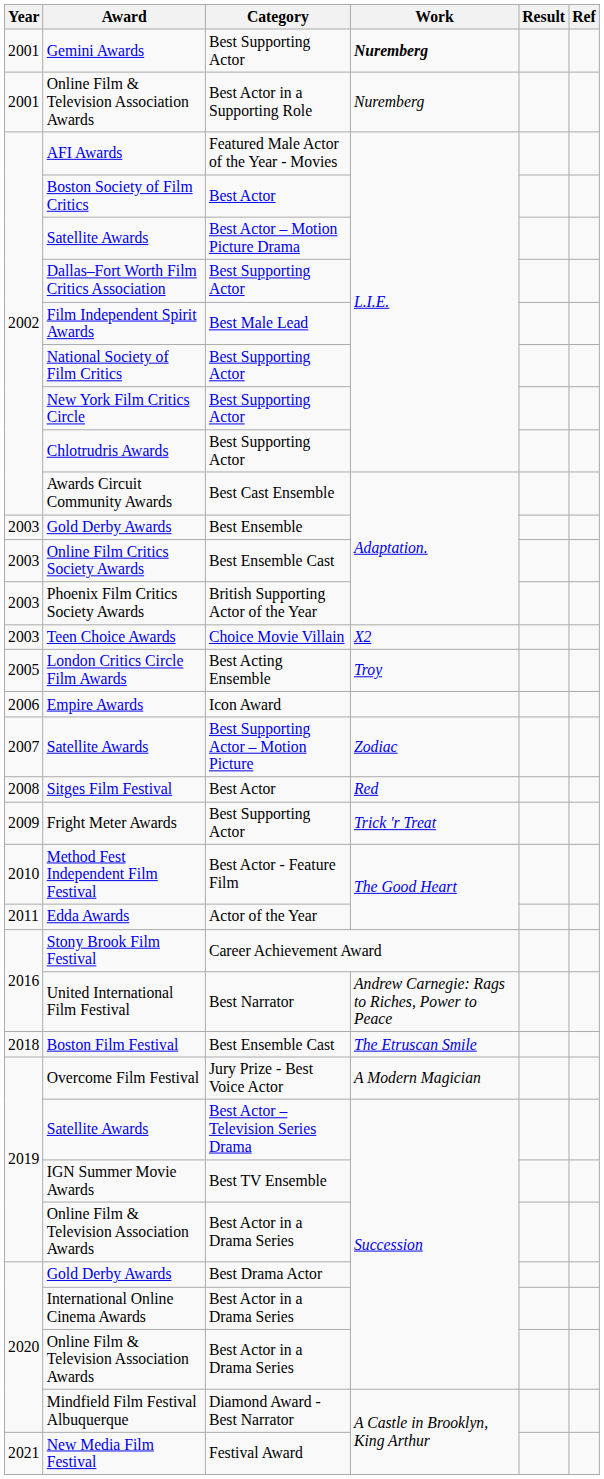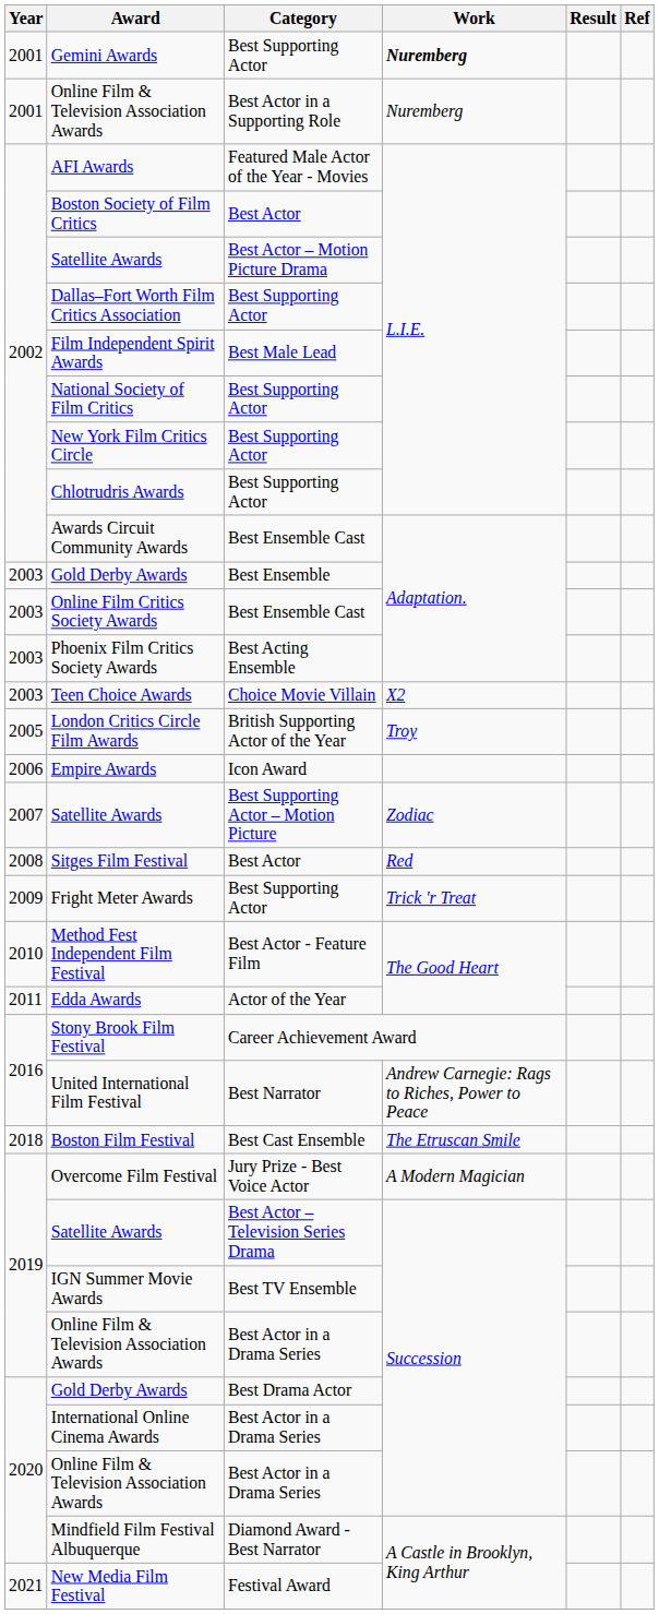 <table class="wikitable">
 <tr>
 <th>Year</th>
 <th>Award</th>
 <th>Category</th>
 <th>Work</th>
 <th>Result</th>
 <th>Ref</th>
 </tr>
 <tr>
 <td>2001</td>
 <td><a href='#'>Gemini Awards</a></td>
 <td>Best Supporting Actor</td>
 <td><strong><em>Nuremberg</em></strong></td>
 <td></td>
 <td></td>
 </tr>
 <tr>
 <td>2001</td>
 <td>Online Film & Television Association Awards</td>
 <td>Best Actor in a Supporting Role</td>
 <td><em>Nuremberg</em></td>
 <td></td>
 <td></td>
 </tr>
 <tr>
 <td rowspan=9>2002</td>
 <td><a href='#'>AFI Awards</a></td>
 <td>Featured Male Actor of the Year - Movies</td>
 <td rowspan="8"><em><a href='#'>L.I.E.</a></em></td>
 <td></td>
 <td></td>
 </tr>
 <tr>
 <td><a href='#'>Boston Society of Film Critics</a></td>
 <td><a href='#'>Best Actor</a></td>
 <td></td>
 <td></td>
 </tr>
 <tr>
 <td><a href='#'>Satellite Awards</a></td>
 <td><a href='#'>Best Actor – Motion Picture Drama</a></td>
 <td></td>
 <td></td>
 </tr>
 <tr>
 <td><a href='#'>Dallas–Fort Worth Film Critics Association</a></td>
 <td><a href='#'>Best Supporting Actor</a></td>
 <td></td>
 <td></td>
 </tr>
 <tr>
 <td><a href='#'>Film Independent Spirit Awards</a></td>
 <td><a href='#'>Best Male Lead</a></td>
 <td></td>
 <td></td>
 </tr>
 <tr>
 <td><a href='#'>National Society of Film Critics</a></td>
 <td><a href='#'>Best Supporting Actor</a></td>
 <td></td>
 <td></td>
 </tr>
 <tr>
 <td><a href='#'>New York Film Critics Circle</a></td>
 <td><a href='#'>Best Supporting Actor</a></td>
 <td></td>
 <td></td>
 </tr>
 <tr>
 <td><a href='#'>Chlotrudris Awards</a></td>
 <td>Best Supporting Actor</td>
 <td></td>
 <td></td>
 </tr>
 <tr>
 <td>Awards Circuit Community Awards</td>
-<td>Best Cast Ensemble</td>
+<td>Best Ensemble Cast</td>
 <td rowspan="4"><em><a href='#'>Adaptation.</a></em></td>
 <td></td>
 <td></td>
 </tr>
 <tr>
 <td>2003</td>
 <td><a href='#'>Gold Derby Awards</a></td>
 <td>Best Ensemble</td>
 <td></td>
 <td></td>
 </tr>
 <tr>
 <td>2003</td>
 <td><a href='#'>Online Film Critics Society Awards</a></td>
 <td>Best Ensemble Cast</td>
 <td></td>
 <td></td>
 </tr>
 <tr>
 <td>2003</td>
 <td>Phoenix Film Critics Society Awards</td>
-<td>British Supporting Actor of the Year</td>
+<td>Best Acting Ensemble</td>
 <td></td>
 <td></td>
 </tr>
 <tr>
 <td>2003</td>
 <td><a href='#'>Teen Choice Awards</a></td>
 <td><a href='#'>Choice Movie Villain</a></td>
 <td><em><a href='#'>X2</a></em></td>
 <td></td>
 <td></td>
 </tr>
 <tr>
 <td>2005</td>
 <td><a href='#'>London Critics Circle Film Awards</a></td>
-<td>Best Acting Ensemble</td>
+<td>British Supporting Actor of the Year</td>
 <td><em><a href='#'>Troy</a></em></td>
 <td></td>
 <td></td>
 </tr>
 <tr>
 <td>2006</td>
 <td><a href='#'>Empire Awards</a></td>
 <td>Icon Award</td>
 <td></td>
 <td></td>
 <td></td>
 </tr>
 <tr>
 <td>2007</td>
 <td><a href='#'>Satellite Awards</a></td>
 <td><a href='#'>Best Supporting Actor – Motion Picture</a></td>
 <td><em><a href='#'>Zodiac</a></em></td>
 <td></td>
 <td></td>
 </tr>
 <tr>
 <td>2008</td>
 <td><a href='#'>Sitges Film Festival</a></td>
 <td>Best Actor</td>
 <td><em><a href='#'>Red</a></em></td>
 <td></td>
 <td></td>
 </tr>
 <tr>
 <td>2009</td>
 <td>Fright Meter Awards</td>
 <td>Best Supporting Actor</td>
 <td><em><a href='#'>Trick 'r Treat</a></em></td>
 <td></td>
 <td></td>
 </tr>
 <tr>
 <td>2010</td>
 <td><a href='#'>Method Fest Independent Film Festival</a></td>
 <td>Best Actor - Feature Film</td>
 <td rowspan="2"><em><a href='#'>The Good Heart</a></em></td>
 <td></td>
 <td></td>
 </tr>
 <tr>
 <td>2011</td>
 <td><a href='#'>Edda Awards</a></td>
 <td>Actor of the Year</td>
 <td></td>
 <td></td>
 </tr>
 <tr>
 <td rowspan=2>2016</td>
 <td><a href='#'>Stony Brook Film Festival</a></td>
 <td colspan=2>Career Achievement Award</td>
 <td></td>
 <td></td>
 </tr>
 <tr>
 <td>United International Film Festival</td>
 <td>Best Narrator</td>
 <td><em>Andrew Carnegie: Rags to Riches, Power to Peace</em></td>
 <td></td>
 <td></td>
 </tr>
 <tr>
 <td>2018</td>
 <td><a href='#'>Boston Film Festival</a></td>
-<td>Best Ensemble Cast</td>
+<td>Best Cast Ensemble</td>
 <td><em><a href='#'>The Etruscan Smile</a></em></td>
 <td></td>
 <td></td>
 </tr>
 <tr>
 <td rowspan="4">2019</td>
 <td>Overcome Film Festival</td>
 <td>Jury Prize - Best Voice Actor</td>
 <td><em>A Modern Magician</em></td>
 <td></td>
 <td></td>
 </tr>
 <tr>
 <td><a href='#'>Satellite Awards</a></td>
 <td><a href='#'>Best Actor – Television Series Drama</a></td>
 <td rowspan="6"><em><a href='#'>Succession</a></em></td>
 <td></td>
 <td></td>
 </tr>
 <tr>
 <td>IGN Summer Movie Awards</td>
 <td>Best TV Ensemble</td>
 <td></td>
 <td></td>
 </tr>
 <tr>
 <td>Online Film & Television Association Awards</td>
 <td>Best Actor in a Drama Series</td>
 <td></td>
 <td></td>
 </tr>
 <tr>
 <td rowspan=4>2020</td>
 <td><a href='#'>Gold Derby Awards</a></td>
 <td>Best Drama Actor</td>
 <td></td>
 <td></td>
 </tr>
 <tr>
 <td>International Online Cinema Awards</td>
 <td>Best Actor in a Drama Series</td>
 <td></td>
 <td></td>
 </tr>
 <tr>
 <td>Online Film & Television Association Awards</td>
 <td>Best Actor in a Drama Series</td>
 <td></td>
 <td></td>
 </tr>
 <tr>
 <td>Mindfield Film Festival Albuquerque</td>
 <td>Diamond Award - Best Narrator</td>
 <td rowspan="2"><em>A Castle in Brooklyn, King Arthur</em></td>
 <td></td>
 <td></td>
 </tr>
 <tr>
 <td>2021</td>
 <td><a href='#'>New Media Film Festival</a></td>
 <td>Festival Award</td>
 <td></td>
 <td></td>
 </tr>
 <tr>
 </tr>
 </table>
